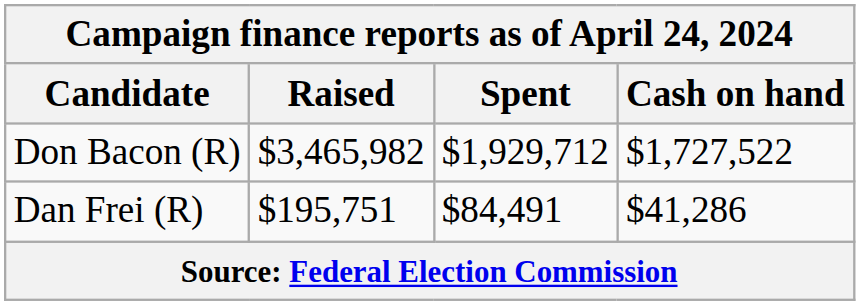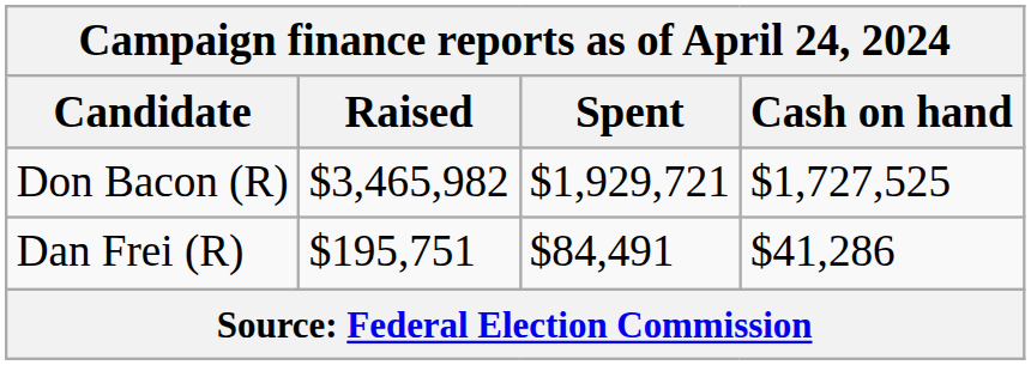 <table class="wikitable sortable">
 <tr>
 <th colspan=4>Campaign finance reports as of April 24, 2024</th>
 </tr>
 <tr style="text-align:center;">
 <th>Candidate</th>
 <th>Raised</th>
 <th>Spent</th>
 <th>Cash on hand</th>
 </tr>
 <tr>
 <td>Don Bacon (R)</td>
 <td>$3,465,982</td>
-<td>$1,929,712</td>
-<td>$1,727,522</td>
+<td>$1,929,721</td>
+<td>$1,727,525</td>
 </tr>
 <tr>
 <td>Dan Frei (R)</td>
 <td>$195,751</td>
 <td>$84,491</td>
 <td>$41,286</td>
 </tr>
 <tr>
 <th colspan="4"><small>Source: <a href='#'>Federal Election Commission</a></small></th>
 </tr>
 </table>
